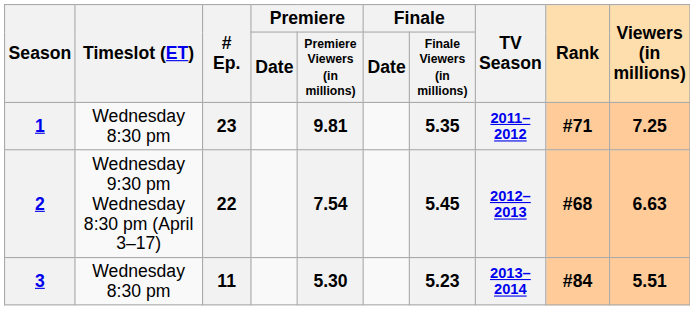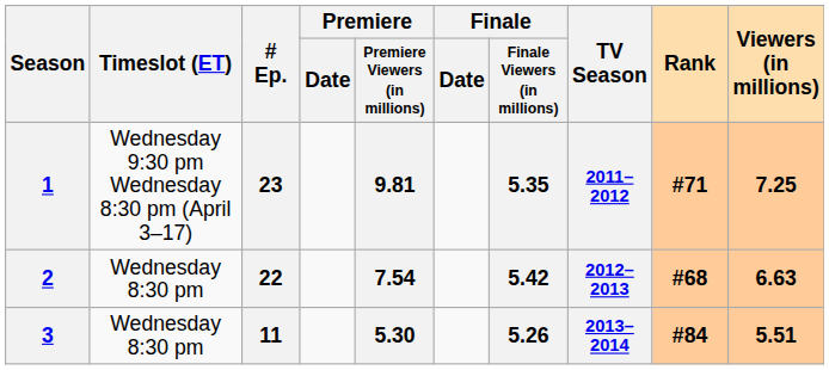 <table class="wikitable" style="text-align:center; width:100%;">
 <tr>
 <th style="width:8%;" rowspan="2">Season</th>
 <th style="width:20%;" rowspan="2">Timeslot (<a href='#'>ET</a>)</th>
 <th style="width:8%;" rowspan="2"># Ep.</th>
 <th colspan=2>Premiere</th>
 <th colspan=2>Finale</th>
 <th style="width:10%;" rowspan="2">TV Season</th>
 <th style="width:10%; background:#ffdead;" rowspan="2">Rank</th>
 <th style="width:10%; background:#ffdead;" rowspan="2">Viewers<br>(in millions)</th>
 </tr>
 <tr>
 <th>Date</th>
 <th span style="width:10%; font-size:smaller; line-height:100%;"><small>Premiere Viewers<br>(in millions)</small></th>
 <th>Date</th>
 <th span style="width:10%; font-size:smaller; line-height:100%;"><small>Finale Viewers<br>(in millions)</small></th>
 </tr>
 <tr>
 <th><a href='#'>1</a></th>
-<td>Wednesday 8:30 pm</td>
+<td>Wednesday 9:30 pm<br>Wednesday 8:30 pm (April 3–17)</td>
 <th>23</th>
 <td style="font-size:11px;line-height:110%"></td>
 <th>9.81</th>
 <td style="font-size:11px;line-height:110%"></td>
 <th>5.35</th>
 <th style="font-size:smaller"><a href='#'>2011–2012</a></th>
 <th style="background:#fc9;">#71</th>
 <th style="background:#fc9;">7.25</th>
 </tr>
 <tr>
 <th><a href='#'>2</a></th>
-<td>Wednesday 9:30 pm<br>Wednesday 8:30 pm (April 3–17)</td>
+<td>Wednesday 8:30 pm</td>
 <th>22</th>
 <td style="font-size:11px;line-height:110%"></td>
 <th>7.54</th>
 <td style="font-size:11px;line-height:110%"></td>
-<th>5.45</th>
+<th>5.42</th>
 <th style="font-size:smaller"><a href='#'>2012–2013</a></th>
 <th style="background:#fc9;">#68</th>
 <th style="background:#fc9;">6.63</th>
 </tr>
 <tr>
 <th><a href='#'>3</a></th>
 <td>Wednesday 8:30 pm</td>
 <th>11</th>
 <td style="font-size:11px;line-height:110%"></td>
 <th>5.30</th>
 <td style="font-size:11px;line-height:110%"></td>
-<th>5.23</th>
+<th>5.26</th>
 <th style="font-size:smaller"><a href='#'>2013–2014</a></th>
 <th style="background:#fc9;">#84</th>
 <th style="background:#fc9;">5.51</th>
 </tr>
 </table>
